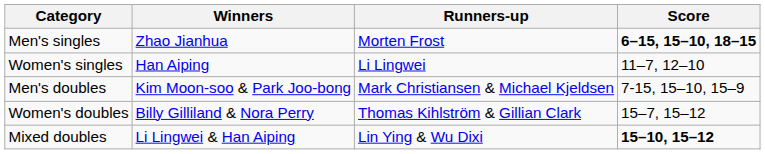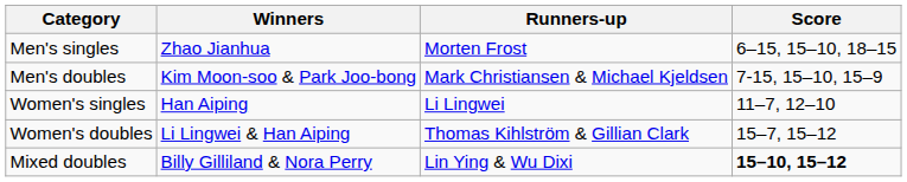 <table class=wikitable style="margin:auto;">
 <tr>
 <th>Category</th>
 <th>Winners</th>
 <th>Runners-up</th>
 <th>Score</th>
 </tr>
 <tr>
 <td>Men's singles</td>
 <td> <a href='#'>Zhao Jianhua</a></td>
 <td> <a href='#'>Morten Frost</a></td>
-<td><strong>6–15, 15–10, 18–15</strong></td>
+<td>6–15, 15–10, 18–15</td>
+</tr>
+<tr>
+<td>Men's doubles</td>
+<td> <a href='#'>Kim Moon-soo</a> & <a href='#'>Park Joo-bong</a></td>
+<td> <a href='#'>Mark Christiansen</a> & <a href='#'>Michael Kjeldsen</a></td>
+<td>7-15, 15–10, 15–9</td>
 </tr>
 <tr>
 <td>Women's singles</td>
 <td> <a href='#'>Han Aiping</a></td>
 <td> <a href='#'>Li Lingwei</a></td>
 <td>11–7, 12–10</td>
 </tr>
 <tr>
-<td>Men's doubles</td>
-<td> <a href='#'>Kim Moon-soo</a> & <a href='#'>Park Joo-bong</a></td>
-<td> <a href='#'>Mark Christiansen</a> & <a href='#'>Michael Kjeldsen</a></td>
-<td>7-15, 15–10, 15–9</td>
-</tr>
-<tr>
 <td>Women's doubles</td>
-<td> <a href='#'>Billy Gilliland</a> &  <a href='#'>Nora Perry</a></td>
+<td> <a href='#'>Li Lingwei</a> & <a href='#'>Han Aiping</a></td>
 <td> <a href='#'>Thomas Kihlström</a> &  <a href='#'>Gillian Clark</a></td>
 <td>15–7, 15–12</td>
 </tr>
 <tr>
 <td>Mixed doubles</td>
-<td> <a href='#'>Li Lingwei</a> & <a href='#'>Han Aiping</a></td>
+<td> <a href='#'>Billy Gilliland</a> &  <a href='#'>Nora Perry</a></td>
 <td> <a href='#'>Lin Ying</a> & <a href='#'>Wu Dixi</a></td>
 <td><strong>15–10, 15–12</strong></td>
 </tr>
 </table>
